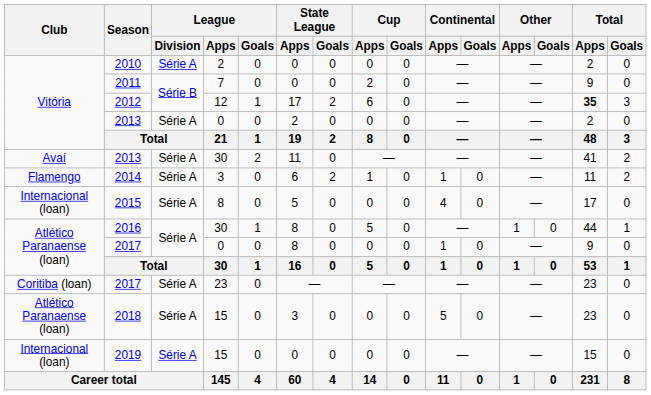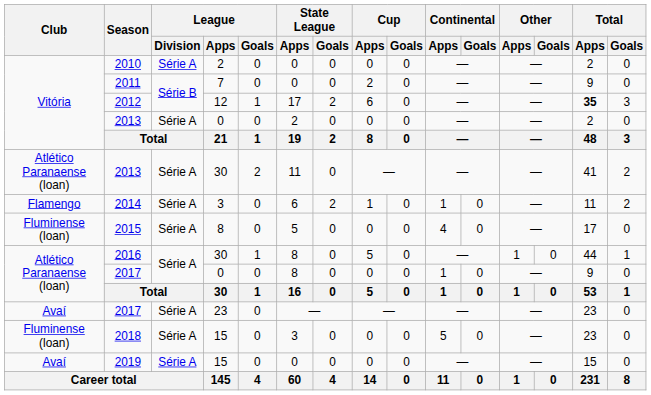 <table class="wikitable" style="text-align: center;">
 <tr>
 <th rowspan="2">Club</th>
 <th rowspan="2">Season</th>
 <th colspan="3">League</th>
 <th colspan="2">State League</th>
 <th colspan="2">Cup</th>
 <th colspan="2">Continental</th>
 <th colspan="2">Other</th>
 <th colspan="2">Total</th>
 </tr>
 <tr>
 <th>Division</th>
 <th>Apps</th>
 <th>Goals</th>
 <th>Apps</th>
 <th>Goals</th>
 <th>Apps</th>
 <th>Goals</th>
 <th>Apps</th>
 <th>Goals</th>
 <th>Apps</th>
 <th>Goals</th>
 <th>Apps</th>
 <th>Goals</th>
 </tr>
 <tr>
 <td rowspan="5" valign="center"><a href='#'>Vitória</a></td>
 <td><a href='#'>2010</a></td>
 <td><a href='#'>Série A</a></td>
 <td>2</td>
 <td>0</td>
 <td>0</td>
 <td>0</td>
 <td>0</td>
 <td>0</td>
 <td colspan="2">—</td>
 <td colspan="2">—</td>
 <td>2</td>
 <td>0</td>
 </tr>
 <tr>
 <td><a href='#'>2011</a></td>
 <td rowspan="2" valign="center"><a href='#'>Série B</a></td>
 <td>7</td>
 <td>0</td>
 <td>0</td>
 <td>0</td>
 <td>2</td>
 <td>0</td>
 <td colspan="2">—</td>
 <td colspan="2">—</td>
 <td>9</td>
 <td>0</td>
 </tr>
 <tr>
 <td><a href='#'>2012</a></td>
 <td>12</td>
 <td>1</td>
 <td>17</td>
 <td>2</td>
 <td>6</td>
 <td>0</td>
 <td colspan="2">—</td>
 <td colspan="2">—</td>
 <td><strong>35</strong></td>
 <td>3</td>
 </tr>
 <tr>
 <td><a href='#'>2013</a></td>
 <td>Série A</td>
 <td>0</td>
 <td>0</td>
 <td>2</td>
 <td>0</td>
 <td>0</td>
 <td>0</td>
 <td colspan="2">—</td>
 <td colspan="2">—</td>
 <td>2</td>
 <td>0</td>
 </tr>
 <tr>
 <th colspan="2"><strong>Total</strong></th>
 <th>21</th>
 <th>1</th>
 <th>19</th>
 <th>2</th>
 <th>8</th>
 <th>0</th>
 <th colspan="2">—</th>
 <th colspan="2">—</th>
 <th>48</th>
 <th>3</th>
 </tr>
 <tr>
-<td valign="center"><a href='#'>Avaí</a></td>
+<td valign="center"><a href='#'>Atlético Paranaense</a> (loan)</td>
 <td><a href='#'>2013</a></td>
 <td>Série A</td>
 <td>30</td>
 <td>2</td>
 <td>11</td>
 <td>0</td>
 <td colspan="2">—</td>
 <td colspan="2">—</td>
 <td colspan="2">—</td>
 <td>41</td>
 <td>2</td>
 </tr>
 <tr>
 <td valign="center"><a href='#'>Flamengo</a></td>
 <td><a href='#'>2014</a></td>
 <td>Série A</td>
 <td>3</td>
 <td>0</td>
 <td>6</td>
 <td>2</td>
 <td>1</td>
 <td>0</td>
 <td>1</td>
 <td>0</td>
 <td colspan="2">—</td>
 <td>11</td>
 <td>2</td>
 </tr>
 <tr>
-<td valign="center"><a href='#'>Internacional</a> (loan)</td>
+<td valign="center"><a href='#'>Fluminense</a> (loan)</td>
 <td><a href='#'>2015</a></td>
 <td>Série A</td>
 <td>8</td>
 <td>0</td>
 <td>5</td>
 <td>0</td>
 <td>0</td>
 <td>0</td>
 <td>4</td>
 <td>0</td>
 <td colspan="2">—</td>
 <td>17</td>
 <td>0</td>
 </tr>
 <tr>
 <td rowspan="3" valign="center"><a href='#'>Atlético Paranaense</a> (loan)</td>
 <td><a href='#'>2016</a></td>
 <td rowspan="2" valign="center">Série A</td>
 <td>30</td>
 <td>1</td>
 <td>8</td>
 <td>0</td>
 <td>5</td>
 <td>0</td>
 <td colspan="2">—</td>
 <td>1</td>
 <td>0</td>
 <td>44</td>
 <td>1</td>
 </tr>
 <tr>
 <td><a href='#'>2017</a></td>
 <td>0</td>
 <td>0</td>
 <td>8</td>
 <td>0</td>
 <td>0</td>
 <td>0</td>
 <td>1</td>
 <td>0</td>
 <td colspan="2">—</td>
 <td>9</td>
 <td>0</td>
 </tr>
 <tr>
 <th colspan="2"><strong>Total</strong></th>
 <th>30</th>
 <th>1</th>
 <th>16</th>
 <th>0</th>
 <th>5</th>
 <th>0</th>
 <th>1</th>
 <th>0</th>
 <th>1</th>
 <th>0</th>
 <th>53</th>
 <th>1</th>
 </tr>
 <tr>
-<td valign="center"><a href='#'>Coritiba</a> (loan)</td>
+<td valign="center"><a href='#'>Avaí</a></td>
 <td><a href='#'>2017</a></td>
 <td>Série A</td>
 <td>23</td>
 <td>0</td>
 <td colspan="2">—</td>
 <td colspan="2">—</td>
 <td colspan="2">—</td>
 <td colspan="2">—</td>
 <td>23</td>
 <td>0</td>
 </tr>
 <tr>
-<td valign="center"><a href='#'>Atlético Paranaense</a> (loan)</td>
+<td valign="center"><a href='#'>Fluminense</a> (loan)</td>
 <td><a href='#'>2018</a></td>
 <td>Série A</td>
 <td>15</td>
 <td>0</td>
 <td>3</td>
 <td>0</td>
 <td>0</td>
 <td>0</td>
 <td>5</td>
 <td>0</td>
 <td colspan="2">—</td>
 <td>23</td>
 <td>0</td>
 </tr>
 <tr>
-<td valign="center"><a href='#'>Internacional</a> (loan)</td>
+<td valign="center"><a href='#'>Avaí</a></td>
 <td><a href='#'>2019</a></td>
 <td><a href='#'>Série A</a></td>
 <td>15</td>
 <td>0</td>
 <td>0</td>
 <td>0</td>
 <td>0</td>
 <td>0</td>
 <td colspan="2">—</td>
 <td colspan="2">—</td>
 <td>15</td>
 <td>0</td>
 </tr>
 <tr>
 <th colspan="3"><strong>Career total</strong></th>
 <th>145</th>
 <th>4</th>
 <th>60</th>
 <th>4</th>
 <th>14</th>
 <th>0</th>
 <th>11</th>
 <th>0</th>
 <th>1</th>
 <th>0</th>
 <th>231</th>
 <th>8</th>
 </tr>
 </table>
